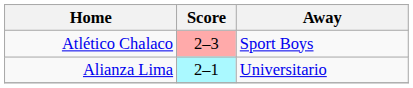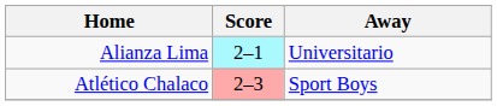 <table class="wikitable" style="text-align: center">
 <tr>
 <th width=160>Home</th>
 <th width=50>Score</th>
 <th width=160>Away</th>
 </tr>
 <tr>
+<td style="text-align:right"><a href='#'>Alianza Lima</a></td>
+<td bgcolor=AAF9FF>2–1</td>
+<td style="text-align:left"><a href='#'>Universitario</a></td>
+</tr>
+<tr>
 <td style="text-align:right"><a href='#'>Atlético Chalaco</a></td>
 <td bgcolor=FFAAAA>2–3</td>
 <td style="text-align:left"><a href='#'>Sport Boys</a></td>
 </tr>
 <tr>
-<td style="text-align:right"><a href='#'>Alianza Lima</a></td>
-<td bgcolor=AAF9FF>2–1</td>
-<td style="text-align:left"><a href='#'>Universitario</a></td>
-</tr>
-<tr>
 </tr>
 </table>
